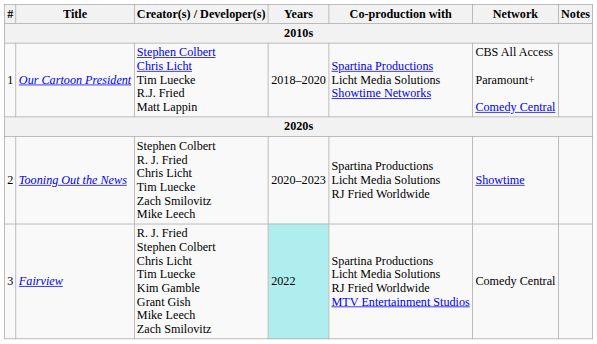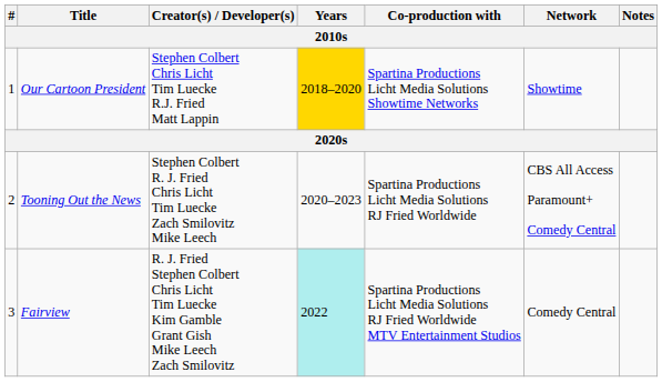 <table class="wikitable sortable">
 <tr>
 <th>#</th>
 <th>Title</th>
 <th>Creator(s) / Developer(s)</th>
 <th>Years</th>
 <th>Co-production with</th>
 <th>Network</th>
 <th>Notes</th>
 </tr>
 <tr>
 <th colspan="7">2010s</th>
 </tr>
 <tr>
 <td>1</td>
 <td><em><a href='#'>Our Cartoon President</a></em></td>
 <td><a href='#'>Stephen Colbert</a><br><a href='#'>Chris Licht</a><br>Tim Luecke<br>R.J. Fried<br>Matt Lappin</td>
-<td>2018–2020</td>
+<td style="background: gold;">2018–2020</td>
 <td><a href='#'>Spartina Productions</a><br>Licht Media Solutions<br><a href='#'>Showtime Networks</a></td>
-<td>CBS All Access<br><br>Paramount+<br><br><a href='#'>Comedy Central</a><br></td>
+<td><a href='#'>Showtime</a></td>
 <td></td>
 </tr>
 <tr>
 <th colspan="7">2020s</th>
 </tr>
 <tr>
 <td>2</td>
 <td><em><a href='#'>Tooning Out the News</a></em></td>
 <td>Stephen Colbert<br>R. J. Fried<br>Chris Licht<br>Tim Luecke<br>Zach Smilovitz<br>Mike Leech</td>
 <td>2020–2023</td>
 <td>Spartina Productions<br>Licht Media Solutions<br>RJ Fried Worldwide</td>
-<td><a href='#'>Showtime</a></td>
+<td>CBS All Access<br><br>Paramount+<br><br><a href='#'>Comedy Central</a><br></td>
 <td></td>
 </tr>
 <tr>
 <td>3</td>
 <td><em><a href='#'>Fairview</a></em></td>
 <td>R. J. Fried<br>Stephen Colbert<br>Chris Licht<br>Tim Luecke<br>Kim Gamble<br>Grant Gish<br>Mike Leech<br>Zach Smilovitz</td>
 <td style="background: paleturquoise;">2022</td>
 <td>Spartina Productions<br>Licht Media Solutions<br>RJ Fried Worldwide<br><a href='#'>MTV Entertainment Studios</a></td>
 <td>Comedy Central</td>
 <td></td>
 </tr>
 </table>
